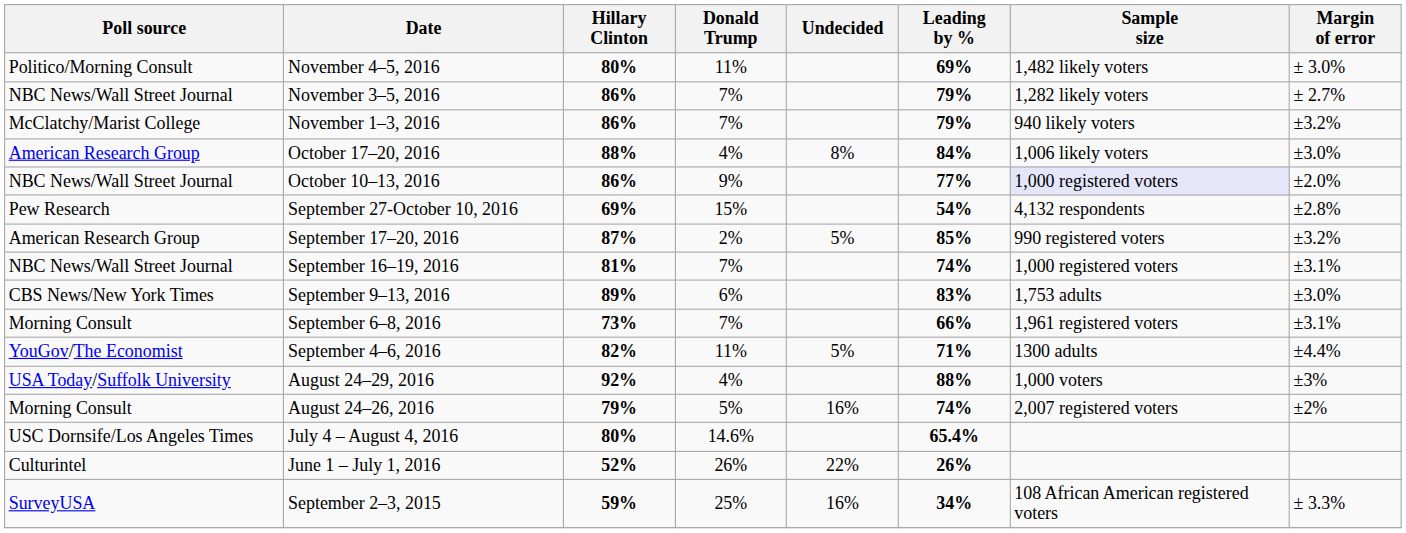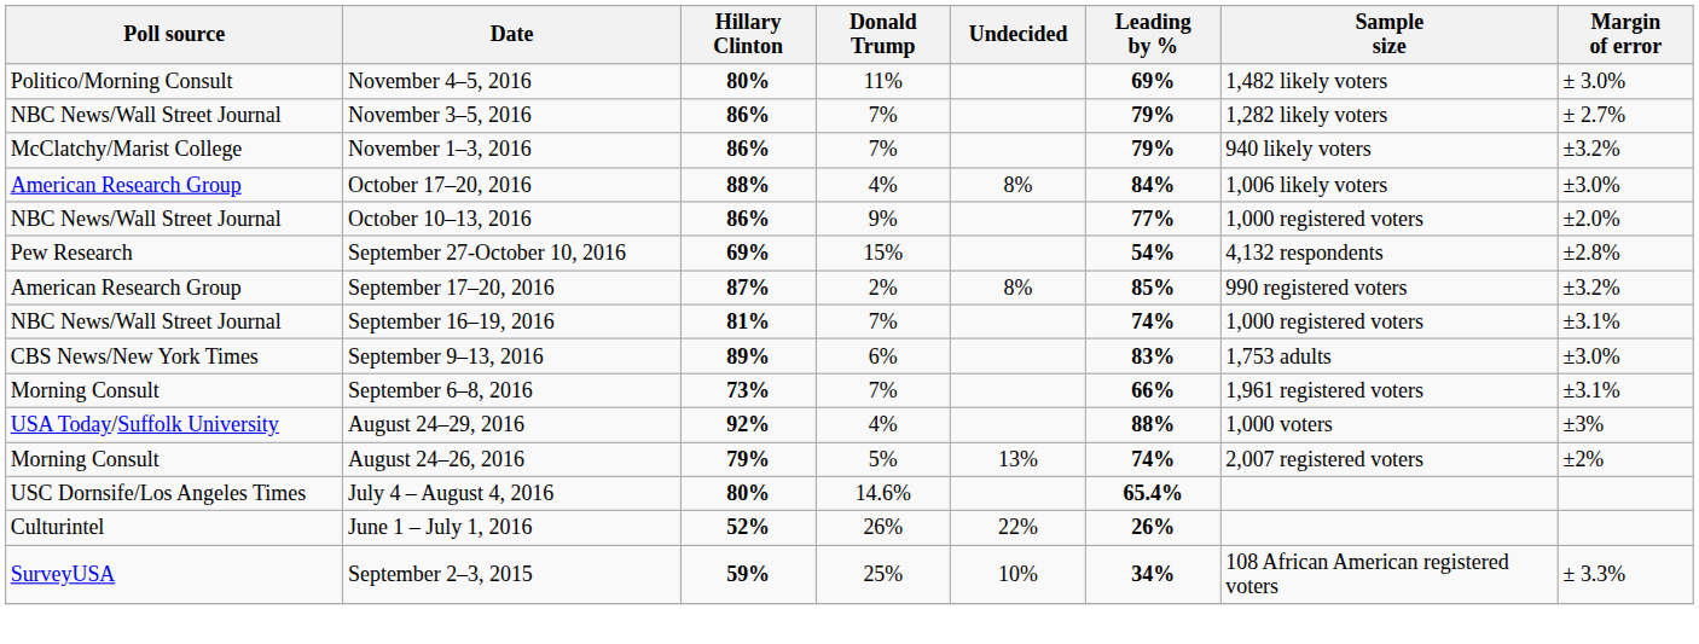 <table class="wikitable sortable">
 <tr style="background:lightgrey;">
 <th width="20%">Poll source</th>
 <th width="20%">Date</th>
 <th width="8%">Hillary Clinton<br><small></small></th>
 <th width="8%">Donald Trump<br><small></small></th>
 <th width="8%">Undecided</th>
 <th width="8%">Leading<br>by %</th>
 <th width="20%">Sample<br>size</th>
 <th width="8%">Margin<br>of error</th>
 </tr>
 <tr>
 <td>Politico/Morning Consult</td>
 <td>November 4–5, 2016</td>
 <td align="center" ><strong>80%</strong></td>
 <td align="center">11%</td>
 <td align="center"></td>
 <td align="center" ><strong>69%</strong></td>
 <td>1,482 likely voters</td>
 <td>± 3.0%</td>
 </tr>
 <tr>
 <td>NBC News/Wall Street Journal</td>
 <td>November 3–5, 2016</td>
 <td align="center" ><strong>86%</strong></td>
 <td align="center">7%</td>
 <td align="center"></td>
 <td align="center" ><strong>79%</strong></td>
 <td>1,282 likely voters</td>
 <td>± 2.7%</td>
 </tr>
 <tr>
 <td>McClatchy/Marist College</td>
 <td>November 1–3, 2016</td>
 <td align="center" ><strong>86%</strong></td>
 <td align="center">7%</td>
 <td align="center"></td>
 <td align="center" ><strong>79%</strong></td>
 <td>940 likely voters</td>
 <td>±3.2%</td>
 </tr>
 <tr>
 <td><a href='#'>American Research Group</a></td>
 <td>October 17–20, 2016</td>
 <td align="center" ><strong>88%</strong></td>
 <td align="center">4%</td>
 <td align="center">8%</td>
 <td align="center" ><strong>84%</strong></td>
 <td>1,006 likely voters</td>
 <td>±3.0%</td>
 </tr>
 <tr>
 <td>NBC News/Wall Street Journal</td>
 <td>October 10–13, 2016</td>
 <td align="center" ><strong>86%</strong></td>
 <td align="center">9%</td>
 <td></td>
 <td align="center" ><strong>77%</strong></td>
-<td style="background: lavender;">1,000 registered voters</td>
+<td>1,000 registered voters</td>
 <td>±2.0%</td>
 </tr>
 <tr>
 <td>Pew Research</td>
 <td>September 27-October 10, 2016</td>
 <td align="center" ><strong>69%</strong></td>
 <td align="center">15%</td>
 <td></td>
 <td align="center" ><strong>54%</strong></td>
 <td>4,132 respondents</td>
 <td>±2.8%</td>
 </tr>
 <tr>
 <td>American Research Group</td>
 <td>September 17–20, 2016</td>
 <td align="center" ><strong>87%</strong></td>
 <td align="center">2%</td>
-<td align="center">5%</td>
+<td align="center">8%</td>
 <td align="center" ><strong>85%</strong></td>
 <td>990 registered voters</td>
 <td>±3.2%</td>
 </tr>
 <tr>
 <td>NBC News/Wall Street Journal</td>
 <td>September 16–19, 2016</td>
 <td align="center" ><strong>81%</strong></td>
 <td align="center">7%</td>
 <td align="center"></td>
 <td align="center" ><strong>74%</strong></td>
 <td>1,000 registered voters</td>
 <td>±3.1%</td>
 </tr>
 <tr>
 <td>CBS News/New York Times</td>
 <td>September 9–13, 2016</td>
 <td align="center" ><strong>89%</strong></td>
 <td align="center">6%</td>
 <td align="center"></td>
 <td align="center" ><strong>83%</strong></td>
 <td>1,753 adults</td>
 <td>±3.0%</td>
 </tr>
 <tr>
 <td>Morning Consult</td>
 <td>September 6–8, 2016</td>
 <td align="center" ><strong>73%</strong></td>
 <td align="center">7%</td>
 <td align="center"></td>
 <td align="center" ><strong>66%</strong></td>
 <td>1,961 registered voters</td>
 <td>±3.1%</td>
 </tr>
 <tr>
-<td><a href='#'>YouGov</a>/<a href='#'>The Economist</a></td>
-<td>September 4–6, 2016</td>
-<td align="center" ><strong>82%</strong></td>
-<td align="center">11%</td>
-<td align="center">5%</td>
-<td align="center" ><strong>71%</strong></td>
-<td>1300 adults</td>
-<td>±4.4%</td>
-</tr>
-<tr>
 <td><a href='#'>USA Today</a>/<a href='#'>Suffolk University</a></td>
 <td>August 24–29, 2016</td>
 <td align="center" ><strong>92%</strong></td>
 <td align="center">4%</td>
 <td align="center"></td>
 <td align="center" ><strong>88%</strong></td>
 <td>1,000 voters</td>
 <td>±3%</td>
 </tr>
 <tr>
 <td>Morning Consult</td>
 <td>August 24–26, 2016</td>
 <td align="center" ><strong>79%</strong></td>
 <td align="center">5%</td>
-<td align="center">16%</td>
+<td align="center">13%</td>
 <td align="center" ><strong>74%</strong></td>
 <td>2,007 registered voters</td>
 <td>±2%</td>
 </tr>
 <tr>
 <td>USC Dornsife/Los Angeles Times</td>
 <td>July 4 – August 4, 2016</td>
 <td align="center" ><strong>80%</strong></td>
 <td align="center">14.6%</td>
 <td align="center"></td>
 <td align="center" ><strong>65.4%</strong></td>
 <td></td>
 <td></td>
 </tr>
 <tr>
 <td>Culturintel</td>
 <td>June 1 – July 1, 2016</td>
 <td align="center" ><strong>52%</strong></td>
 <td align="center">26%</td>
 <td align="center">22%</td>
 <td align="center" ><strong>26%</strong></td>
 <td></td>
 <td></td>
 </tr>
 <tr>
 <td><a href='#'>SurveyUSA</a></td>
 <td>September 2–3, 2015</td>
 <td align="center" ><strong>59%</strong></td>
 <td align="center">25%</td>
-<td align="center">16%</td>
+<td align="center">10%</td>
 <td align="center" ><strong>34%</strong></td>
 <td>108 African American registered voters</td>
 <td>± 3.3%</td>
 </tr>
 <tr>
 </tr>
 </table>
